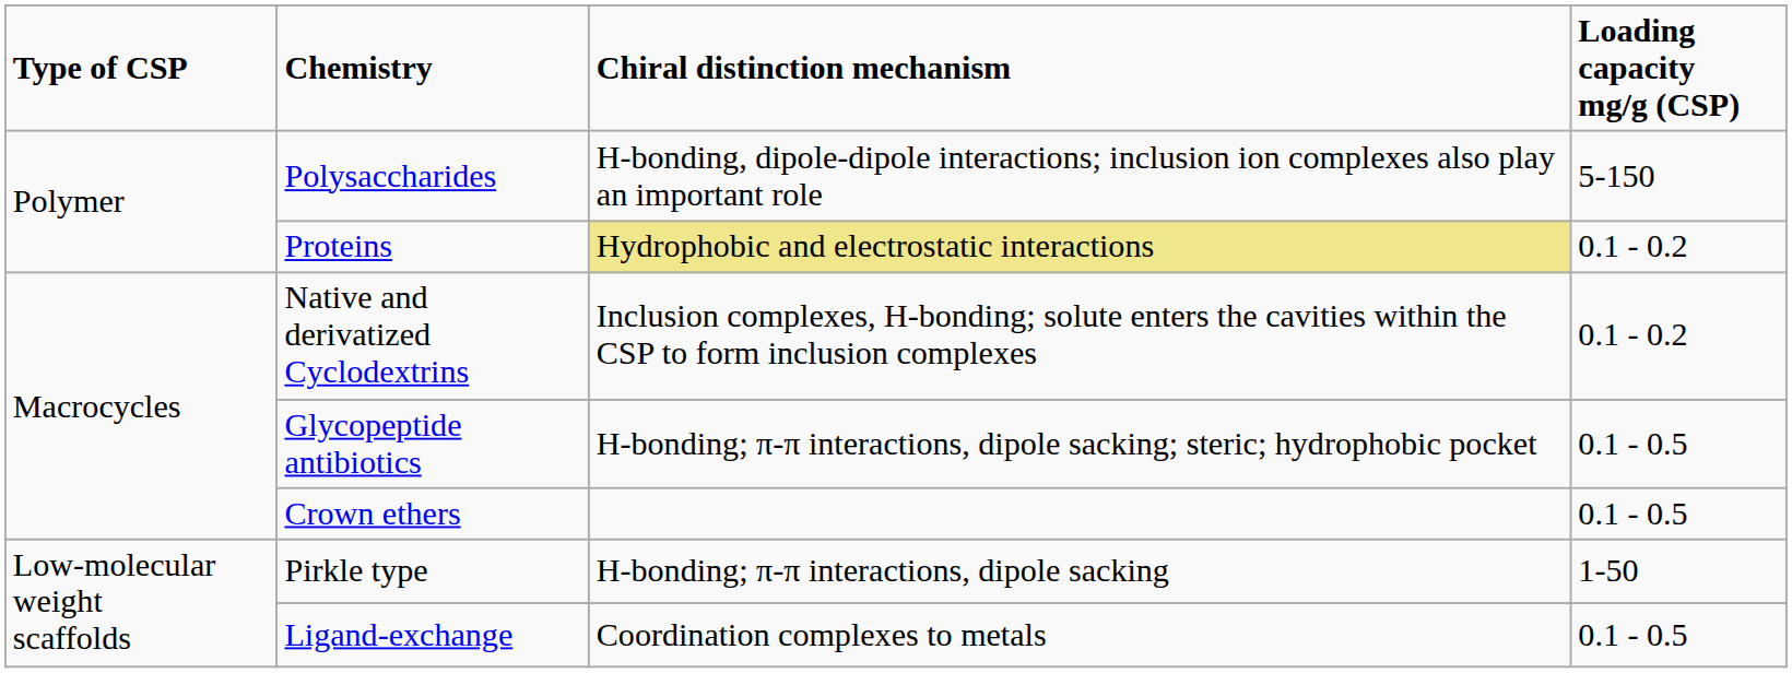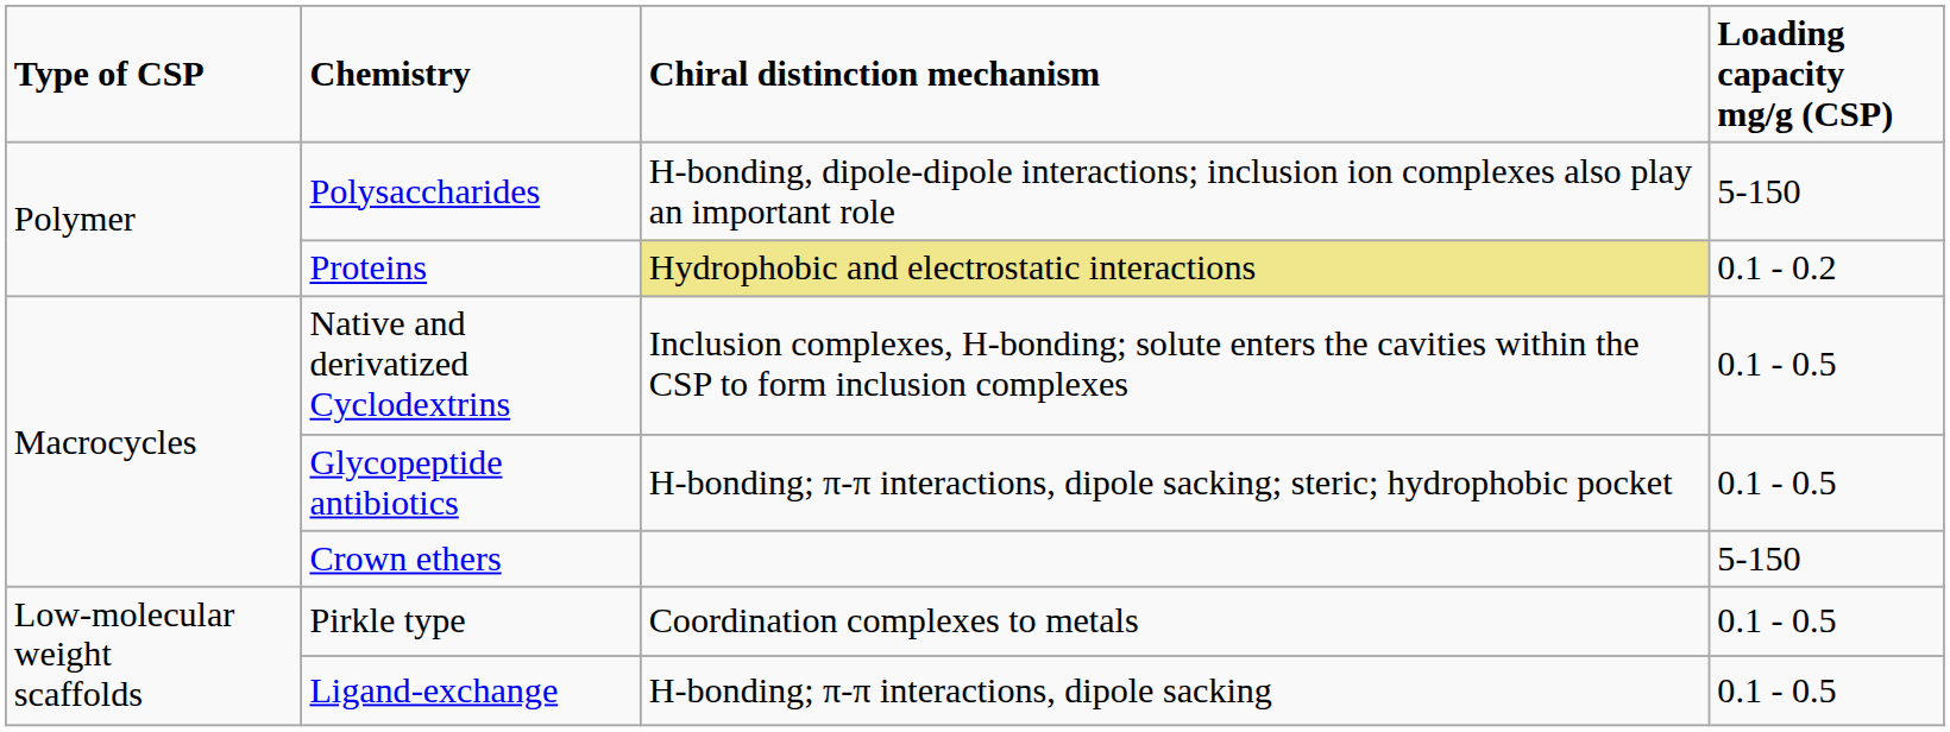 <table class="wikitable">
 <tr>
 <td><strong>Type of  CSP</strong></td>
 <td><strong>Chemistry</strong></td>
 <td><strong>Chiral distinction mechanism</strong></td>
 <td><strong>Loading  capacity</strong><br><strong>    mg/g (CSP)</strong></td>
 </tr>
 <tr>
 <td rowspan="2">Polymer</td>
 <td><a href='#'>Polysaccharides</a></td>
 <td>H-bonding, dipole-dipole interactions; inclusion ion complexes also play an important role</td>
 <td>5-150</td>
 </tr>
 <tr>
 <td><a href='#'>Proteins</a></td>
 <td style="background: khaki;">Hydrophobic and electrostatic  interactions</td>
 <td>0.1 - 0.2</td>
 </tr>
 <tr>
 <td rowspan="3">Macrocycles</td>
 <td>Native and<br>derivatized <a href='#'>Cyclodextrins</a></td>
 <td>Inclusion complexes, H-bonding; solute enters the cavities within  the CSP to form  inclusion complexes</td>
-<td>0.1 - 0.2</td>
+<td>0.1  - 0.5</td>
 </tr>
 <tr>
 <td><a href='#'>Glycopeptide antibiotics</a></td>
 <td>H-bonding;  π-π interactions, dipole sacking; steric; hydrophobic pocket</td>
 <td>0.1 - 0.5</td>
 </tr>
 <tr>
 <td><a href='#'>Crown ethers</a></td>
 <td></td>
-<td>0.1 - 0.5</td>
+<td>5-150</td>
 </tr>
 <tr>
 <td rowspan="2">Low-molecular weight<br>scaffolds</td>
 <td>Pirkle type</td>
-<td>H-bonding;  π-π interactions, dipole sacking</td>
-<td>1-50</td>
+<td>Coordination complexes to metals</td>
+<td>0.1 - 0.5</td>
 </tr>
 <tr>
 <td><a href='#'>Ligand-exchange</a></td>
-<td>Coordination complexes to metals</td>
+<td>H-bonding;  π-π interactions, dipole sacking</td>
 <td>0.1  - 0.5</td>
 </tr>
 </table>
